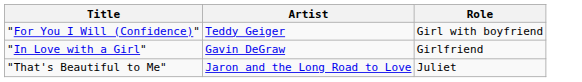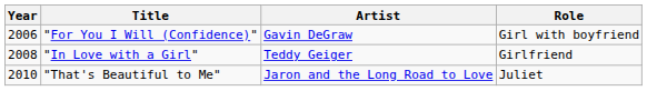 <table class="wikitable sortable">
 <tr>
+<th>Year</th>
 <th>Title</th>
 <th>Artist</th>
 <th>Role</th>
 </tr>
 <tr>
+<td>2006</td>
 <td>"<a href='#'>For You I Will (Confidence)</a>"</td>
-<td><a href='#'>Teddy Geiger</a></td>
+<td><a href='#'>Gavin DeGraw</a></td>
 <td>Girl with boyfriend</td>
 </tr>
 <tr>
+<td>2008</td>
 <td>"<a href='#'>In Love with a Girl</a>"</td>
-<td><a href='#'>Gavin DeGraw</a></td>
+<td><a href='#'>Teddy Geiger</a></td>
 <td>Girlfriend</td>
 </tr>
 <tr>
+<td>2010</td>
 <td>"That's Beautiful to Me"</td>
 <td><a href='#'>Jaron and the Long Road to Love</a></td>
 <td>Juliet</td>
 </tr>
 </table>
